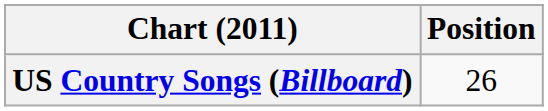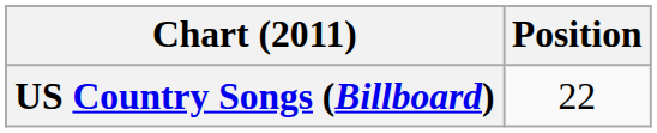 <table class="wikitable plainrowheaders">
 <tr>
 <th scope="col">Chart (2011)</th>
 <th scope="col">Position</th>
 </tr>
 <tr>
 <th scope="row">US <a href='#'>Country Songs</a> (<em><a href='#'>Billboard</a></em>)</th>
-<td align="center">26</td>
+<td align="center">22</td>
 </tr>
 </table>
